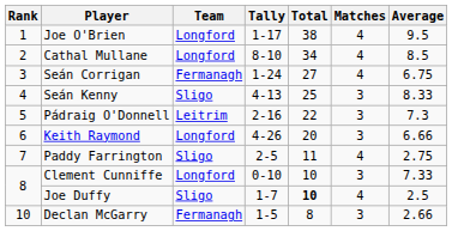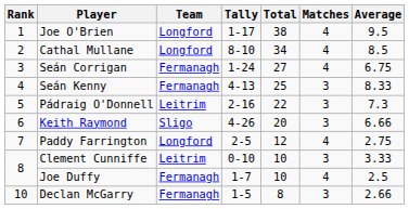 <table class="wikitable">
 <tr>
 <th>Rank</th>
 <th>Player</th>
 <th>Team</th>
 <th>Tally</th>
 <th>Total</th>
 <th>Matches</th>
 <th>Average</th>
 </tr>
 <tr>
 <td rowspan=1 align=center>1</td>
 <td>Joe O'Brien</td>
 <td><a href='#'>Longford</a></td>
 <td align=center>1-17</td>
 <td align=center>38</td>
 <td align=center>4</td>
 <td align=center>9.5</td>
 </tr>
 <tr>
 <td rowspan=1 align=center>2</td>
 <td>Cathal Mullane</td>
 <td><a href='#'>Longford</a></td>
 <td align=center>8-10</td>
 <td align=center>34</td>
 <td align=center>4</td>
 <td align=center>8.5</td>
 </tr>
 <tr>
 <td rowspan=1 align=center>3</td>
 <td>Seán Corrigan</td>
 <td><a href='#'>Fermanagh</a></td>
 <td align=center>1-24</td>
 <td align=center>27</td>
 <td align=center>4</td>
 <td align=center>6.75</td>
 </tr>
 <tr>
 <td rowspan=1 align=center>4</td>
 <td>Seán Kenny</td>
-<td><a href='#'>Sligo</a></td>
+<td><a href='#'>Fermanagh</a></td>
 <td align=center>4-13</td>
 <td align=center>25</td>
 <td align=center>3</td>
 <td align=center>8.33</td>
 </tr>
 <tr>
 <td rowspan=1 align=center>5</td>
 <td>Pádraig O'Donnell</td>
 <td><a href='#'>Leitrim</a></td>
 <td align=center>2-16</td>
 <td align=center>22</td>
 <td align=center>3</td>
 <td align=center>7.3</td>
 </tr>
 <tr>
 <td rowspan=1 align=center>6</td>
 <td><a href='#'>Keith Raymond</a></td>
-<td><a href='#'>Longford</a></td>
+<td><a href='#'>Sligo</a></td>
 <td align=center>4-26</td>
 <td align=center>20</td>
 <td align=center>3</td>
 <td align=center>6.66</td>
 </tr>
 <tr>
 <td rowspan=1 align=center>7</td>
 <td>Paddy Farrington</td>
-<td><a href='#'>Sligo</a></td>
+<td><a href='#'>Longford</a></td>
 <td align=center>2-5</td>
-<td align=center>11</td>
+<td align=center>12</td>
 <td align=center>4</td>
 <td align=center>2.75</td>
 </tr>
 <tr>
 <td rowspan=2 align=center>8</td>
 <td>Clement Cunniffe</td>
-<td><a href='#'>Longford</a></td>
+<td><a href='#'>Leitrim</a></td>
 <td align=center>0-10</td>
 <td align=center>10</td>
 <td align=center>3</td>
-<td align=center>7.33</td>
+<td align=center>3.33</td>
 </tr>
 <tr>
 <td>Joe Duffy</td>
-<td><a href='#'>Sligo</a></td>
+<td><a href='#'>Fermanagh</a></td>
 <td align=center>1-7</td>
-<td align=center><strong>10</strong></td>
+<td align=center>10</td>
 <td align=center>4</td>
 <td align=center>2.5</td>
 </tr>
 <tr>
 <td rowspan=1 align=center>10</td>
 <td>Declan McGarry</td>
 <td><a href='#'>Fermanagh</a></td>
 <td align=center>1-5</td>
 <td align=center>8</td>
 <td align=center>3</td>
 <td align=center>2.66</td>
 </tr>
 </table>
